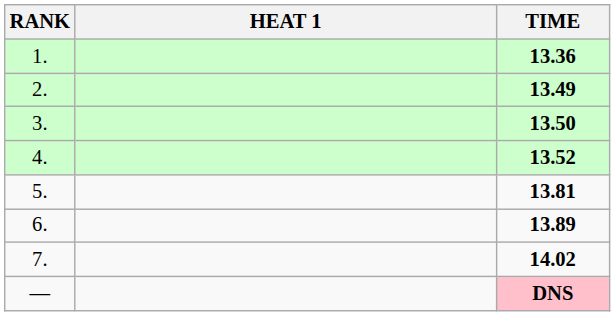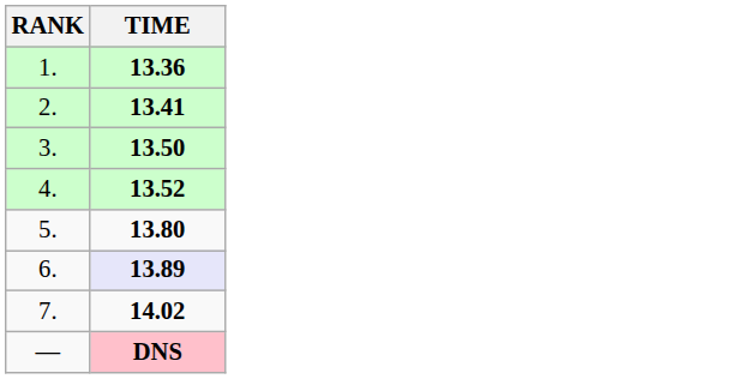 <table class="wikitable" style="border-collapse: collapse; font-size: 90%;">
 <tr>
 <th>RANK</th>
-<th style="width: 20em">HEAT 1</th>
 <th style="width: 5em">TIME</th>
 </tr>
 <tr style="background:#ccffcc;">
 <td align="center">1.</td>
-<td></td>
 <td align="center"><strong>13.36</strong></td>
 </tr>
 <tr style="background:#ccffcc;">
 <td align="center">2.</td>
-<td></td>
-<td align="center"><strong>13.49</strong></td>
+<td align="center"><strong>13.41</strong></td>
 </tr>
 <tr style="background:#ccffcc;">
 <td align="center">3.</td>
-<td></td>
 <td align="center"><strong>13.50</strong></td>
 </tr>
 <tr style="background:#ccffcc;">
 <td align="center">4.</td>
-<td></td>
 <td align="center"><strong>13.52</strong></td>
 </tr>
 <tr>
 <td align="center">5.</td>
-<td></td>
-<td align="center"><strong>13.81</strong></td>
+<td align="center"><strong>13.80</strong></td>
 </tr>
 <tr>
 <td align="center">6.</td>
-<td></td>
-<td align="center"><strong>13.89</strong></td>
+<td align="center" style="background: lavender;"><strong>13.89</strong></td>
 </tr>
 <tr>
 <td align="center">7.</td>
-<td></td>
 <td align="center"><strong>14.02</strong></td>
 </tr>
 <tr>
 <td align="center">—</td>
-<td></td>
 <td align="center" style="background: pink;"><strong>DNS</strong></td>
 </tr>
 </table>
